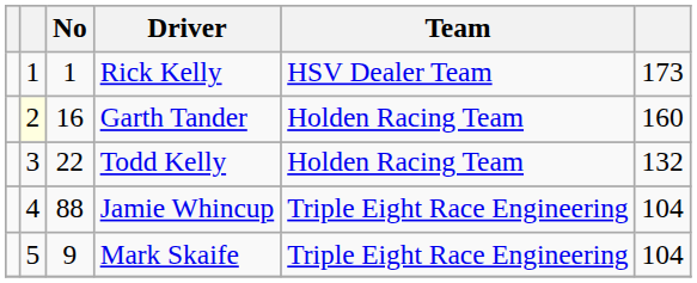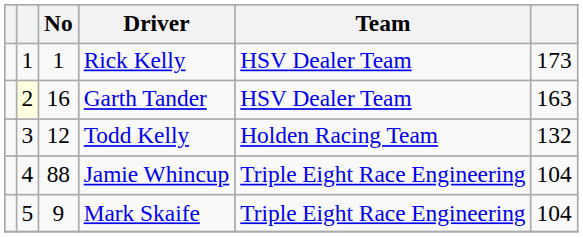 <table class="wikitable" style="font-size:87%;">
 <tr>
 <th></th>
 <th></th>
 <th>No</th>
 <th>Driver</th>
 <th>Team</th>
 <th></th>
 </tr>
 <tr>
 <td align="left"></td>
 <td align="center">1</td>
 <td align="center">1</td>
 <td> <a href='#'>Rick Kelly</a></td>
 <td><a href='#'>HSV Dealer Team</a></td>
 <td align="left">173</td>
 </tr>
 <tr>
 <td align="left"></td>
 <td align="center" style="background: lightyellow;">2</td>
 <td align="center">16</td>
 <td> <a href='#'>Garth Tander</a></td>
-<td><a href='#'>Holden Racing Team</a></td>
-<td align="left">160</td>
+<td><a href='#'>HSV Dealer Team</a></td>
+<td align="left">163</td>
 </tr>
 <tr>
 <td align="left"></td>
 <td align="center">3</td>
-<td align="center">22</td>
+<td align="center">12</td>
 <td> <a href='#'>Todd Kelly</a></td>
 <td><a href='#'>Holden Racing Team</a></td>
 <td align="left">132</td>
 </tr>
 <tr>
 <td align="left"></td>
 <td align="center">4</td>
 <td align="center">88</td>
 <td> <a href='#'>Jamie Whincup</a></td>
 <td><a href='#'>Triple Eight Race Engineering</a></td>
 <td align="left">104</td>
 </tr>
 <tr>
 <td align="left"></td>
 <td align="center">5</td>
 <td align="center">9</td>
 <td> <a href='#'>Mark Skaife</a></td>
 <td><a href='#'>Triple Eight Race Engineering</a></td>
 <td align="left">104</td>
 </tr>
 <tr>
 </tr>
 </table>
